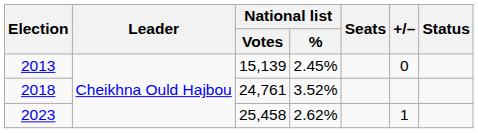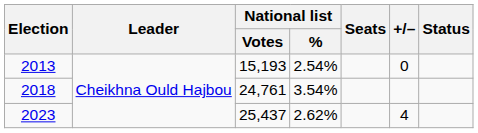 <table class=wikitable style=text-align:center>
 <tr>
 <th rowspan=2>Election</th>
 <th rowspan=2>Leader</th>
 <th colspan=2>National list</th>
 <th rowspan=2>Seats</th>
 <th rowspan=2>+/–</th>
 <th rowspan=2>Status</th>
 </tr>
 <tr>
 <th>Votes</th>
 <th>%</th>
 </tr>
 <tr>
 <td><a href='#'>2013</a></td>
 <td rowspan=3><a href='#'>Cheikhna Ould Hajbou</a></td>
-<td>15,139</td>
-<td>2.45%</td>
+<td>15,193</td>
+<td>2.54%</td>
 <td></td>
 <td> 0</td>
 <td></td>
 </tr>
 <tr>
 <td><a href='#'>2018</a></td>
 <td>24,761</td>
-<td>3.52%</td>
+<td>3.54%</td>
 <td></td>
 <td></td>
 <td></td>
 </tr>
 <tr>
 <td><a href='#'>2023</a></td>
-<td>25,458</td>
+<td>25,437</td>
 <td>2.62%</td>
 <td></td>
-<td> 1</td>
+<td> 4</td>
 <td></td>
 </tr>
 </table>
